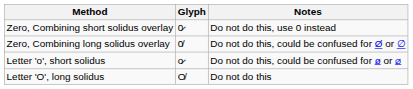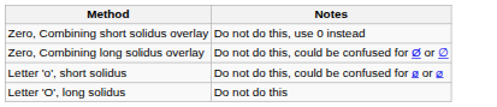 <table class="wikitable">
 <tr>
 <th>Method</th>
-<th>Glyph</th>
 <th>Notes</th>
 </tr>
 <tr>
 <td>Zero, Combining short solidus overlay</td>
-<td>0̷</td>
 <td>Do not do this, use 0&#xFE00; instead</td>
 </tr>
 <tr>
 <td>Zero, Combining long solidus overlay</td>
-<td>0̸</td>
 <td>Do not do this, could be confused for <a href='#'>Ø</a> or <a href='#'>∅</a></td>
 </tr>
 <tr>
 <td>Letter 'o', short solidus</td>
-<td>o̷</td>
 <td>Do not do this, could be confused for <a href='#'>ø</a> or <a href='#'>⌀</a></td>
 </tr>
 <tr>
 <td>Letter 'O', long solidus</td>
-<td>O̸</td>
 <td>Do not do this</td>
 </tr>
 </table>
